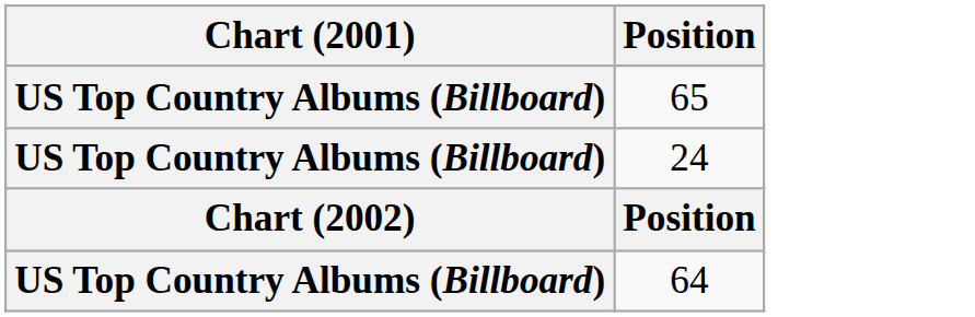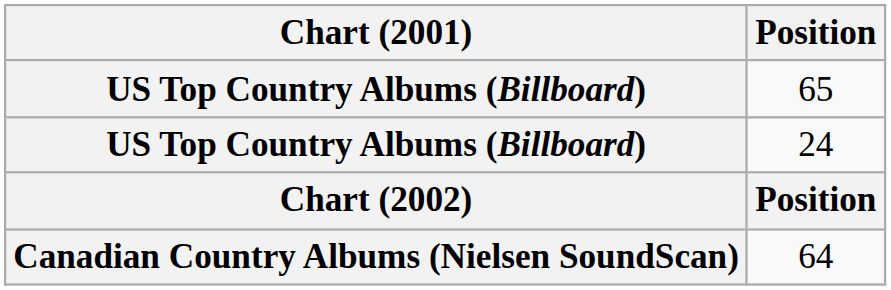 <table class="wikitable plainrowheaders" style="text-align:center">
 <tr>
 <th scope="col">Chart (2001)</th>
 <th scope="col">Position</th>
 </tr>
 <tr>
 <th scope="row">US Top Country Albums (<em>Billboard</em>)</th>
 <td>65</td>
 </tr>
 <tr>
 <th scope="row">US Top Country Albums (<em>Billboard</em>)</th>
 <td>24</td>
 </tr>
 <tr>
 <th scope="col">Chart (2002)</th>
 <th scope="col">Position</th>
 </tr>
 <tr>
-<th scope="row">US Top Country Albums (<em>Billboard</em>)</th>
+<th scope="row">Canadian Country Albums (Nielsen SoundScan)</th>
 <td>64</td>
 </tr>
 </table>
